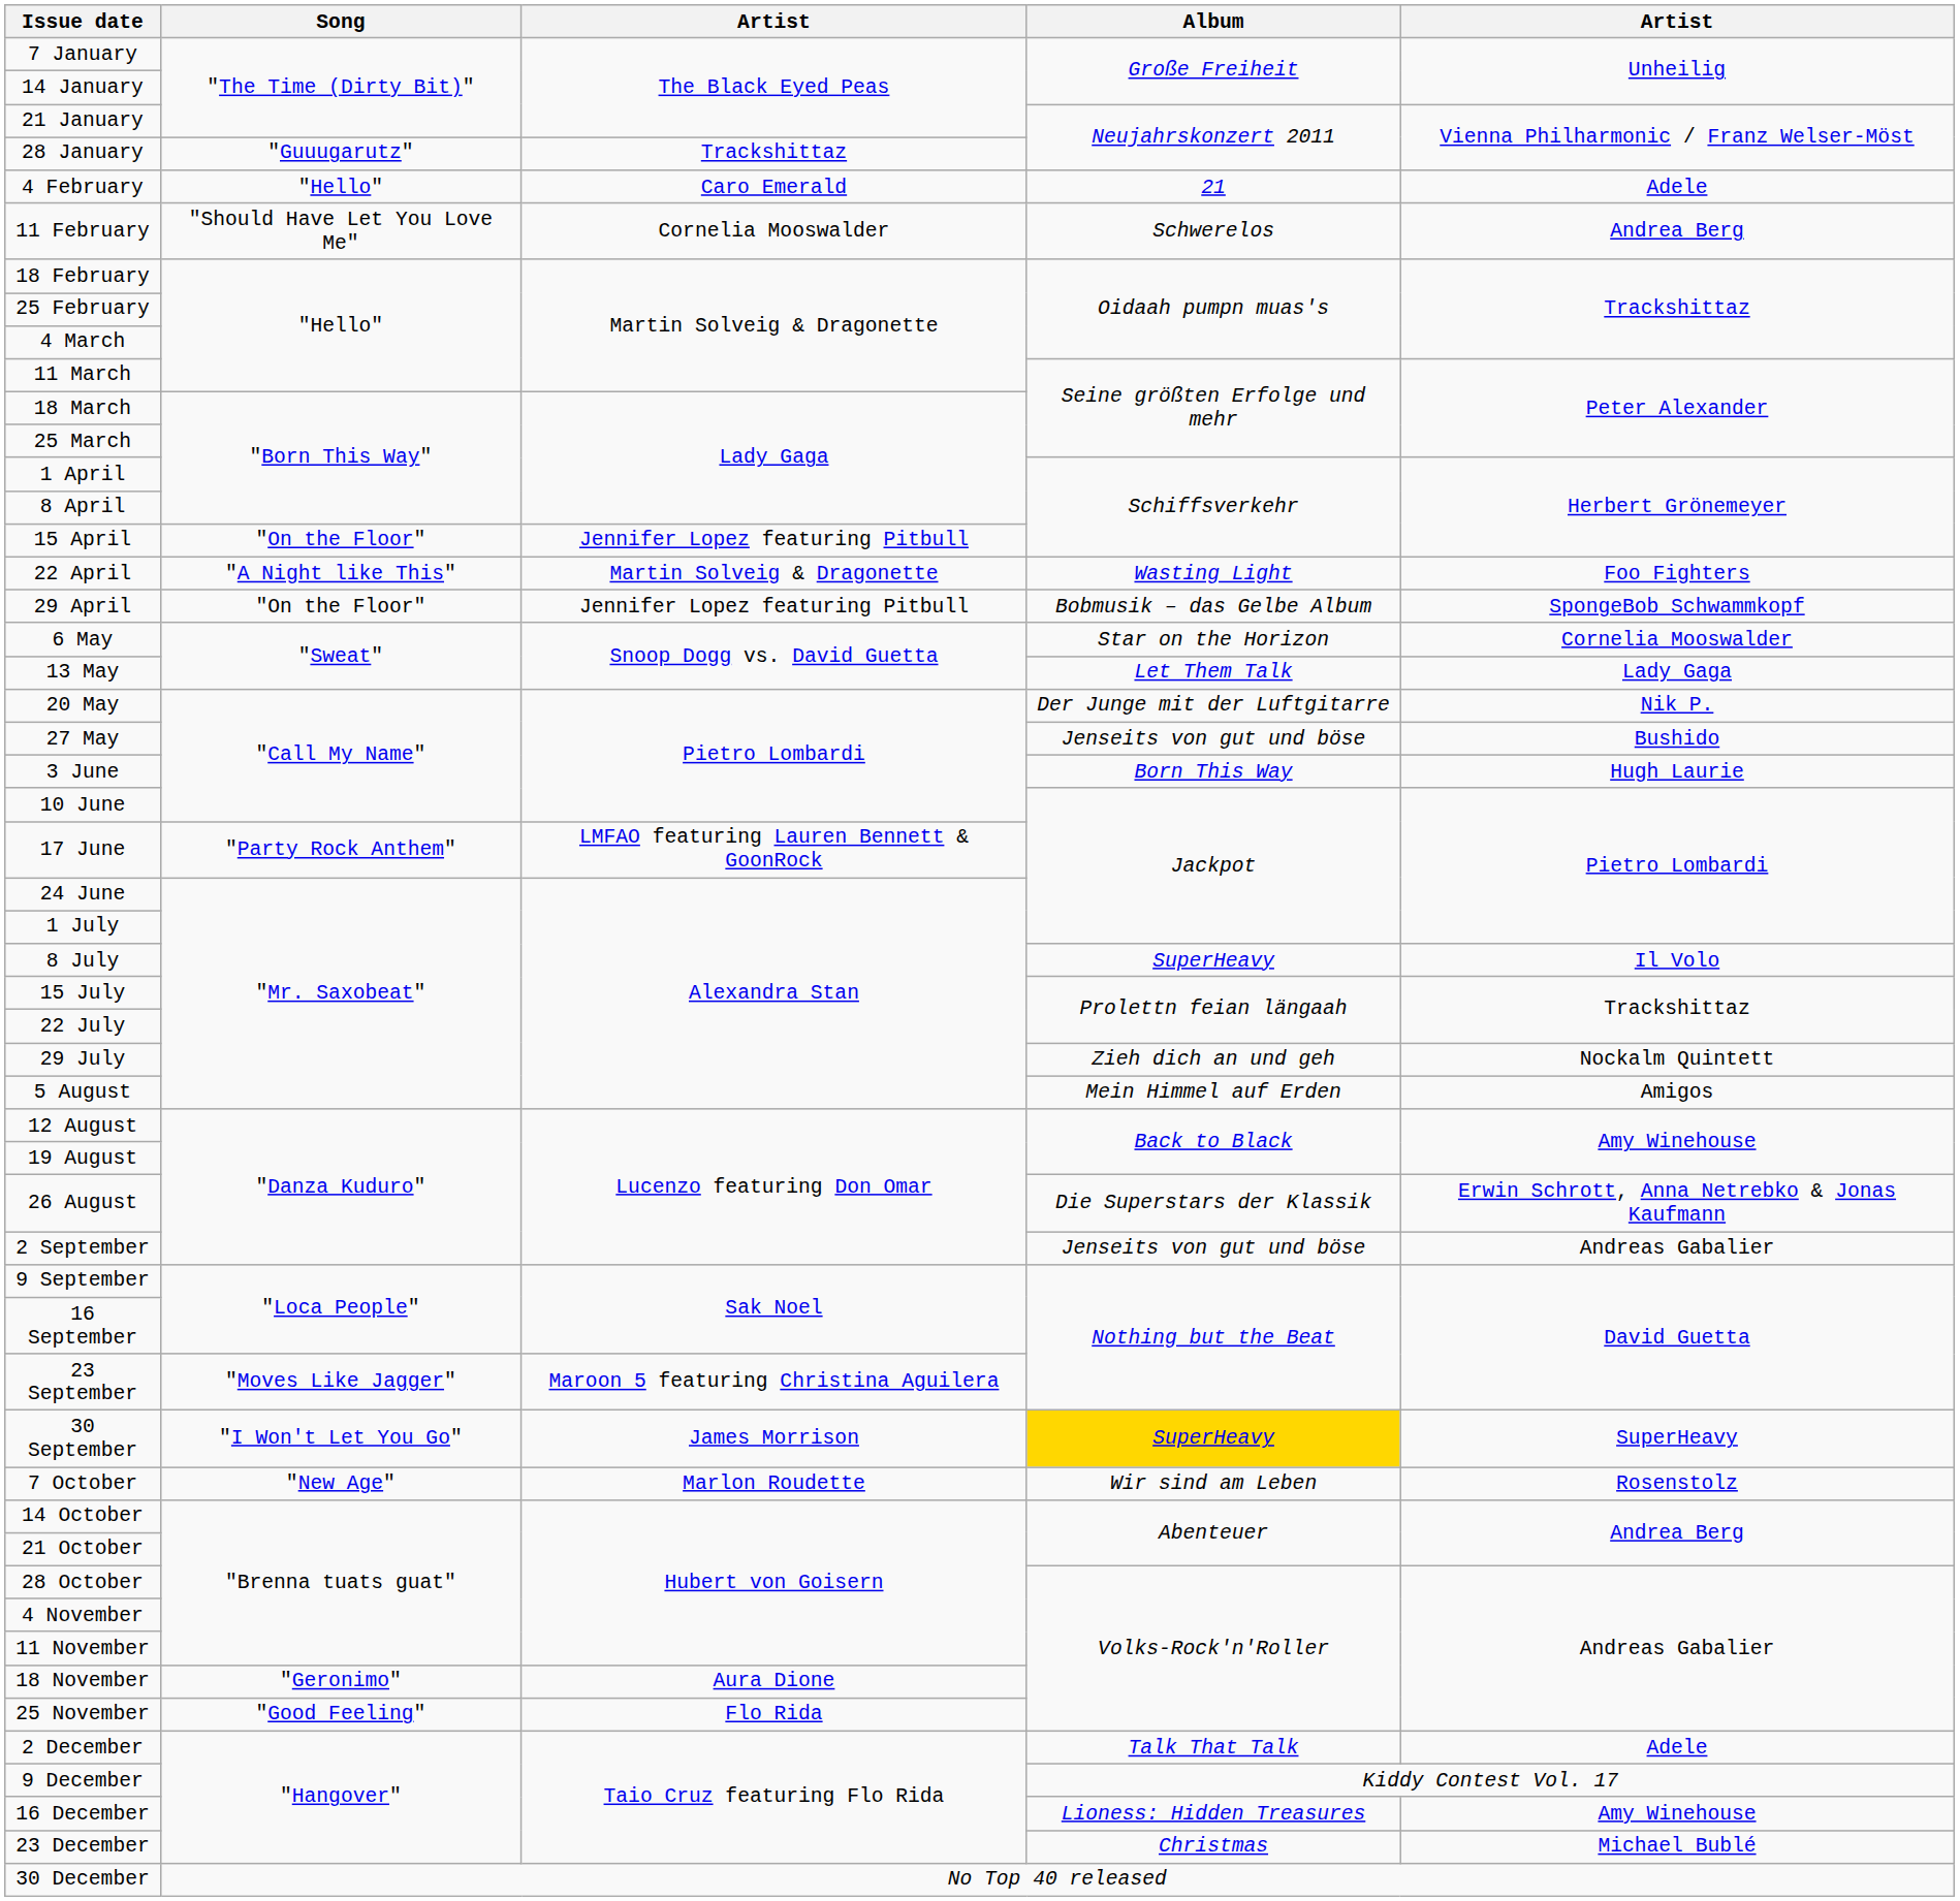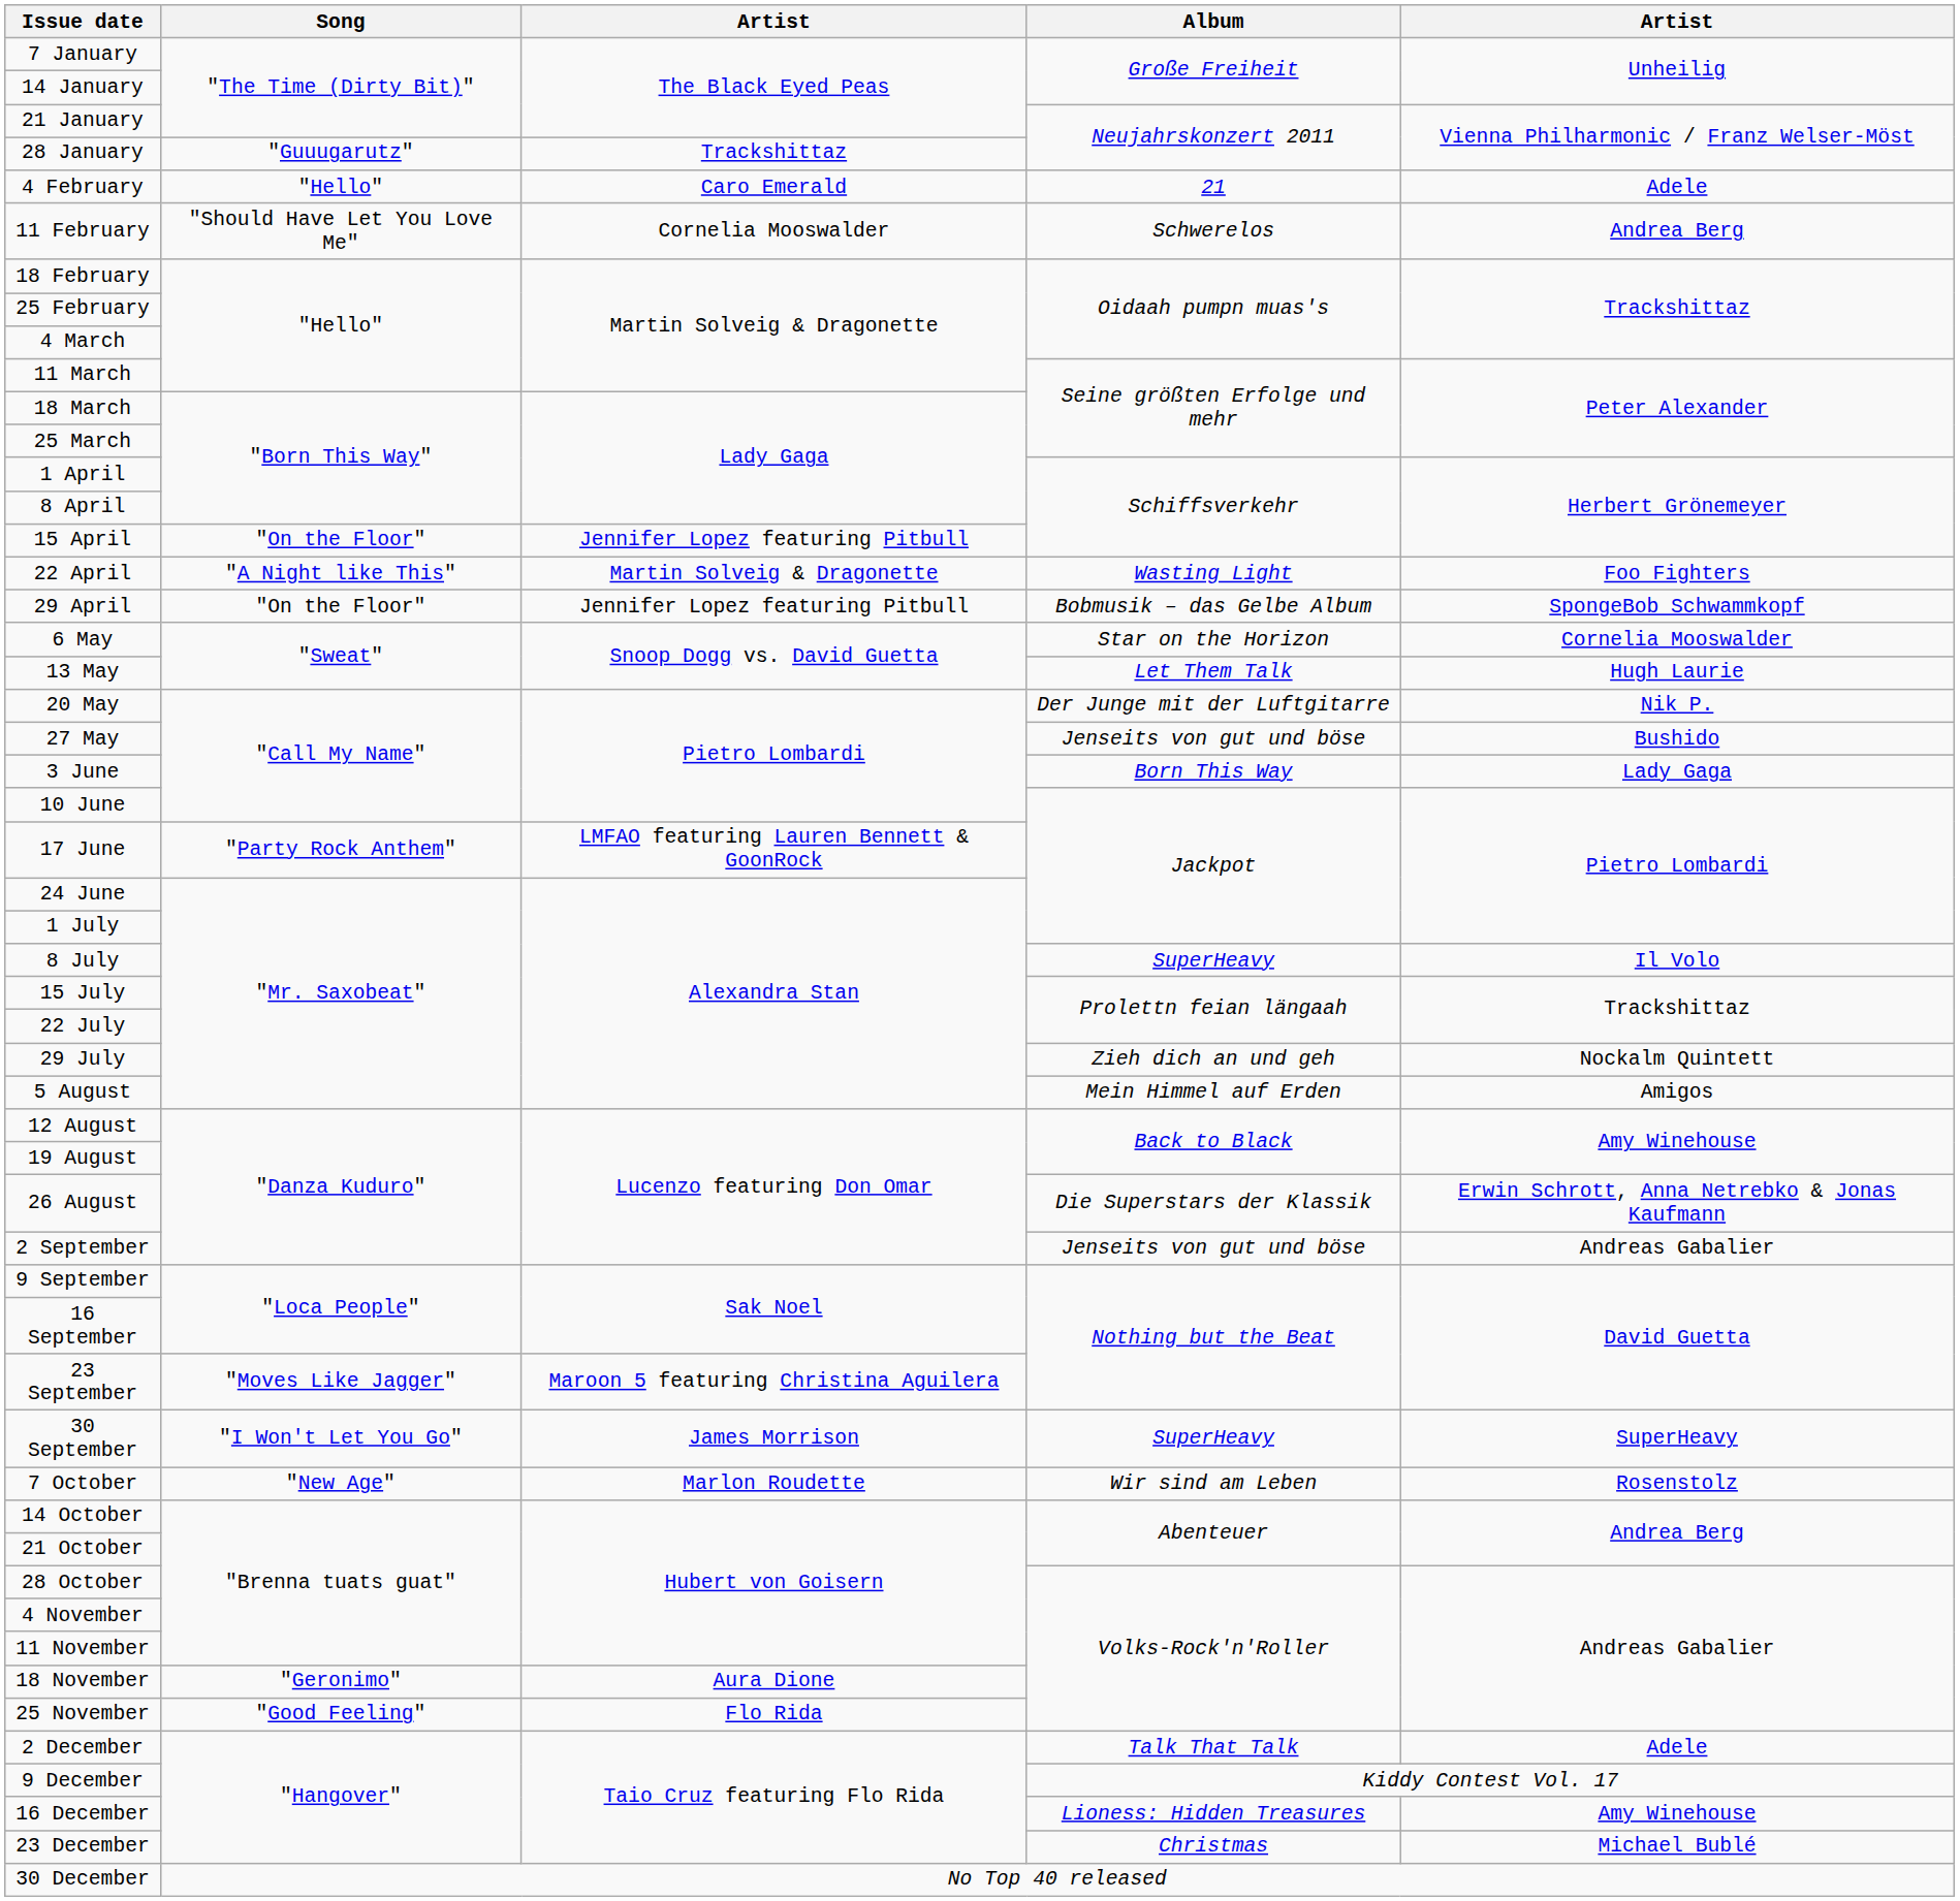 <table class="wikitable plainrowheaders" style="text-align:center">
 <tr>
 <th>Issue date</th>
 <th>Song</th>
 <th>Artist</th>
 <th>Album</th>
 <th>Artist</th>
 </tr>
 <tr>
 <td>7 January</td>
 <td rowspan="3">"<a href='#'>The Time (Dirty Bit)</a>"</td>
 <td rowspan="3"><a href='#'>The Black Eyed Peas</a></td>
 <td rowspan="2"><em><a href='#'>Große Freiheit</a></em></td>
 <td rowspan="2"><a href='#'>Unheilig</a></td>
 </tr>
 <tr>
 <td>14 January</td>
 </tr>
 <tr>
 <td>21 January</td>
 <td rowspan="2"><em><a href='#'>Neujahrskonzert</a> 2011</em></td>
 <td rowspan="2"><a href='#'>Vienna Philharmonic</a> / <a href='#'>Franz Welser-Möst</a></td>
 </tr>
 <tr>
 <td>28 January</td>
 <td>"<a href='#'>Guuugarutz</a>"</td>
 <td><a href='#'>Trackshittaz</a></td>
 </tr>
 <tr>
 <td>4 February</td>
 <td>"<a href='#'>Hello</a>"</td>
 <td><a href='#'>Caro Emerald</a></td>
 <td><em><a href='#'>21</a></em></td>
 <td><a href='#'>Adele</a></td>
 </tr>
 <tr>
 <td>11 February</td>
 <td>"Should Have Let You Love Me"</td>
 <td>Cornelia Mooswalder</td>
 <td><em>Schwerelos</em></td>
 <td><a href='#'>Andrea Berg</a></td>
 </tr>
 <tr>
 <td>18 February</td>
 <td rowspan="4">"Hello"</td>
 <td rowspan="4">Martin Solveig & Dragonette</td>
 <td rowspan="3"><em>Oidaah pumpn muas's</em></td>
 <td rowspan="3"><a href='#'>Trackshittaz</a></td>
 </tr>
 <tr>
 <td>25 February</td>
 </tr>
 <tr>
 <td>4 March</td>
 </tr>
 <tr>
 <td>11 March</td>
 <td rowspan="3"><em>Seine größten Erfolge und mehr</em></td>
 <td rowspan="3"><a href='#'>Peter Alexander</a></td>
 </tr>
 <tr>
 <td>18 March</td>
 <td rowspan="4">″<a href='#'>Born This Way</a>″</td>
 <td rowspan="4"><a href='#'>Lady Gaga</a></td>
 </tr>
 <tr>
 <td>25 March</td>
 </tr>
 <tr>
 <td>1 April</td>
 <td rowspan="3"><em>Schiffsverkehr</em></td>
 <td rowspan="3"><a href='#'>Herbert Grönemeyer</a></td>
 </tr>
 <tr>
 <td>8 April</td>
 </tr>
 <tr>
 <td>15 April</td>
 <td>"<a href='#'>On the Floor</a>"</td>
 <td><a href='#'>Jennifer Lopez</a> featuring <a href='#'>Pitbull</a></td>
 </tr>
 <tr>
 <td>22 April</td>
 <td>"<a href='#'>A Night like This</a>"</td>
 <td><a href='#'>Martin Solveig</a> & <a href='#'>Dragonette</a></td>
 <td><em><a href='#'>Wasting Light</a></em></td>
 <td><a href='#'>Foo Fighters</a></td>
 </tr>
 <tr>
 <td>29 April</td>
 <td>"On the Floor"</td>
 <td>Jennifer Lopez featuring Pitbull</td>
 <td><em>Bobmusik – das Gelbe Album</em></td>
 <td><a href='#'>SpongeBob Schwammkopf</a></td>
 </tr>
 <tr>
 <td>6 May</td>
 <td rowspan="2">"<a href='#'>Sweat</a>"</td>
 <td rowspan="2"><a href='#'>Snoop Dogg</a> vs. <a href='#'>David Guetta</a></td>
 <td><em>Star on the Horizon</em></td>
 <td><a href='#'>Cornelia Mooswalder</a></td>
 </tr>
 <tr>
 <td>13 May</td>
 <td><em><a href='#'>Let Them Talk</a></em></td>
-<td><a href='#'>Lady Gaga</a></td>
+<td><a href='#'>Hugh Laurie</a></td>
 </tr>
 <tr>
 <td>20 May</td>
 <td rowspan="4">"<a href='#'>Call My Name</a>"</td>
 <td rowspan="4"><a href='#'>Pietro Lombardi</a></td>
 <td><em>Der Junge mit der Luftgitarre</em></td>
 <td><a href='#'>Nik P.</a></td>
 </tr>
 <tr>
 <td>27 May</td>
 <td><em>Jenseits von gut und böse</em></td>
 <td><a href='#'>Bushido</a></td>
 </tr>
 <tr>
 <td>3 June</td>
 <td><em><a href='#'>Born This Way</a></em></td>
-<td><a href='#'>Hugh Laurie</a></td>
+<td><a href='#'>Lady Gaga</a></td>
 </tr>
 <tr>
 <td>10 June</td>
 <td rowspan="4"><em>Jackpot</em></td>
 <td rowspan="4"><a href='#'>Pietro Lombardi</a></td>
 </tr>
 <tr>
 <td>17 June</td>
 <td>"<a href='#'>Party Rock Anthem</a>"</td>
 <td><a href='#'>LMFAO</a> featuring <a href='#'>Lauren Bennett</a> & <a href='#'>GoonRock</a></td>
 </tr>
 <tr>
 <td>24 June</td>
 <td rowspan="7">"<a href='#'>Mr. Saxobeat</a>"</td>
 <td rowspan="7"><a href='#'>Alexandra Stan</a></td>
 </tr>
 <tr>
 <td>1 July</td>
 </tr>
 <tr>
 <td>8 July</td>
 <td><em><a href='#'>SuperHeavy</a></em></td>
 <td><a href='#'>Il Volo</a></td>
 </tr>
 <tr>
 <td>15 July</td>
 <td rowspan="2"><em>Prolettn feian längaah</em></td>
 <td rowspan="2">Trackshittaz</td>
 </tr>
 <tr>
 <td>22 July</td>
 </tr>
 <tr>
 <td>29 July</td>
 <td><em>Zieh dich an und geh</em></td>
 <td>Nockalm Quintett</td>
 </tr>
 <tr>
 <td>5 August</td>
 <td><em>Mein Himmel auf Erden</em></td>
 <td>Amigos</td>
 </tr>
 <tr>
 <td>12 August</td>
 <td rowspan="4">"<a href='#'>Danza Kuduro</a>"</td>
 <td rowspan="4"><a href='#'>Lucenzo</a> featuring <a href='#'>Don Omar</a></td>
 <td rowspan="2"><em><a href='#'>Back to Black</a></em></td>
 <td rowspan="2"><a href='#'>Amy Winehouse</a></td>
 </tr>
 <tr>
 <td>19 August</td>
 </tr>
 <tr>
 <td>26 August</td>
 <td><em>Die Superstars der Klassik</em></td>
 <td><a href='#'>Erwin Schrott</a>, <a href='#'>Anna Netrebko</a> & <a href='#'>Jonas Kaufmann</a></td>
 </tr>
 <tr>
 <td>2 September</td>
 <td><em>Jenseits von gut und böse</em></td>
 <td>Andreas Gabalier</td>
 </tr>
 <tr>
 <td>9 September</td>
 <td rowspan="2">"<a href='#'>Loca People</a>"</td>
 <td rowspan="2"><a href='#'>Sak Noel</a></td>
 <td rowspan="3"><em><a href='#'>Nothing but the Beat</a></em></td>
 <td rowspan="3"><a href='#'>David Guetta</a></td>
 </tr>
 <tr>
 <td>16 September</td>
 </tr>
 <tr>
 <td>23 September</td>
 <td>"<a href='#'>Moves Like Jagger</a>"</td>
 <td><a href='#'>Maroon 5</a> featuring <a href='#'>Christina Aguilera</a></td>
 </tr>
 <tr>
 <td>30 September</td>
 <td>"<a href='#'>I Won't Let You Go</a>"</td>
 <td><a href='#'>James Morrison</a></td>
-<td style="background: gold;"><em><a href='#'>SuperHeavy</a></em></td>
+<td><em><a href='#'>SuperHeavy</a></em></td>
 <td><a href='#'>SuperHeavy</a></td>
 </tr>
 <tr>
 <td>7 October</td>
 <td>"<a href='#'>New Age</a>"</td>
 <td><a href='#'>Marlon Roudette</a></td>
 <td><em>Wir sind am Leben</em></td>
 <td><a href='#'>Rosenstolz</a></td>
 </tr>
 <tr>
 <td>14 October</td>
 <td rowspan="5">"Brenna tuats guat"</td>
 <td rowspan="5"><a href='#'>Hubert von Goisern</a></td>
 <td rowspan="2"><em>Abenteuer</em></td>
 <td rowspan="2"><a href='#'>Andrea Berg</a></td>
 </tr>
 <tr>
 <td>21 October</td>
 </tr>
 <tr>
 <td>28 October</td>
 <td rowspan="5"><em>Volks-Rock'n'Roller</em></td>
 <td rowspan="5">Andreas Gabalier</td>
 </tr>
 <tr>
 <td>4 November</td>
 </tr>
 <tr>
 <td>11 November</td>
 </tr>
 <tr>
 <td>18 November</td>
 <td>"<a href='#'>Geronimo</a>"</td>
 <td><a href='#'>Aura Dione</a></td>
 </tr>
 <tr>
 <td>25 November</td>
 <td>"<a href='#'>Good Feeling</a>"</td>
 <td><a href='#'>Flo Rida</a></td>
 </tr>
 <tr>
 <td>2 December</td>
 <td rowspan="4">"<a href='#'>Hangover</a>"</td>
 <td rowspan="4"><a href='#'>Taio Cruz</a> featuring Flo Rida</td>
 <td><em><a href='#'>Talk That Talk</a></em></td>
 <td><a href='#'>Adele</a></td>
 </tr>
 <tr>
 <td>9 December</td>
 <td align="center" colspan="2"><em>Kiddy Contest Vol. 17</em></td>
 </tr>
 <tr>
 <td>16 December</td>
 <td><em><a href='#'>Lioness: Hidden Treasures</a></em></td>
 <td><a href='#'>Amy Winehouse</a></td>
 </tr>
 <tr>
 <td>23 December</td>
 <td><em><a href='#'>Christmas</a></em></td>
 <td><a href='#'>Michael Bublé</a></td>
 </tr>
 <tr>
 <td scope="row">30 December</td>
 <td align="center" colspan="4"><em>No Top 40 released</em></td>
 </tr>
 </table>
